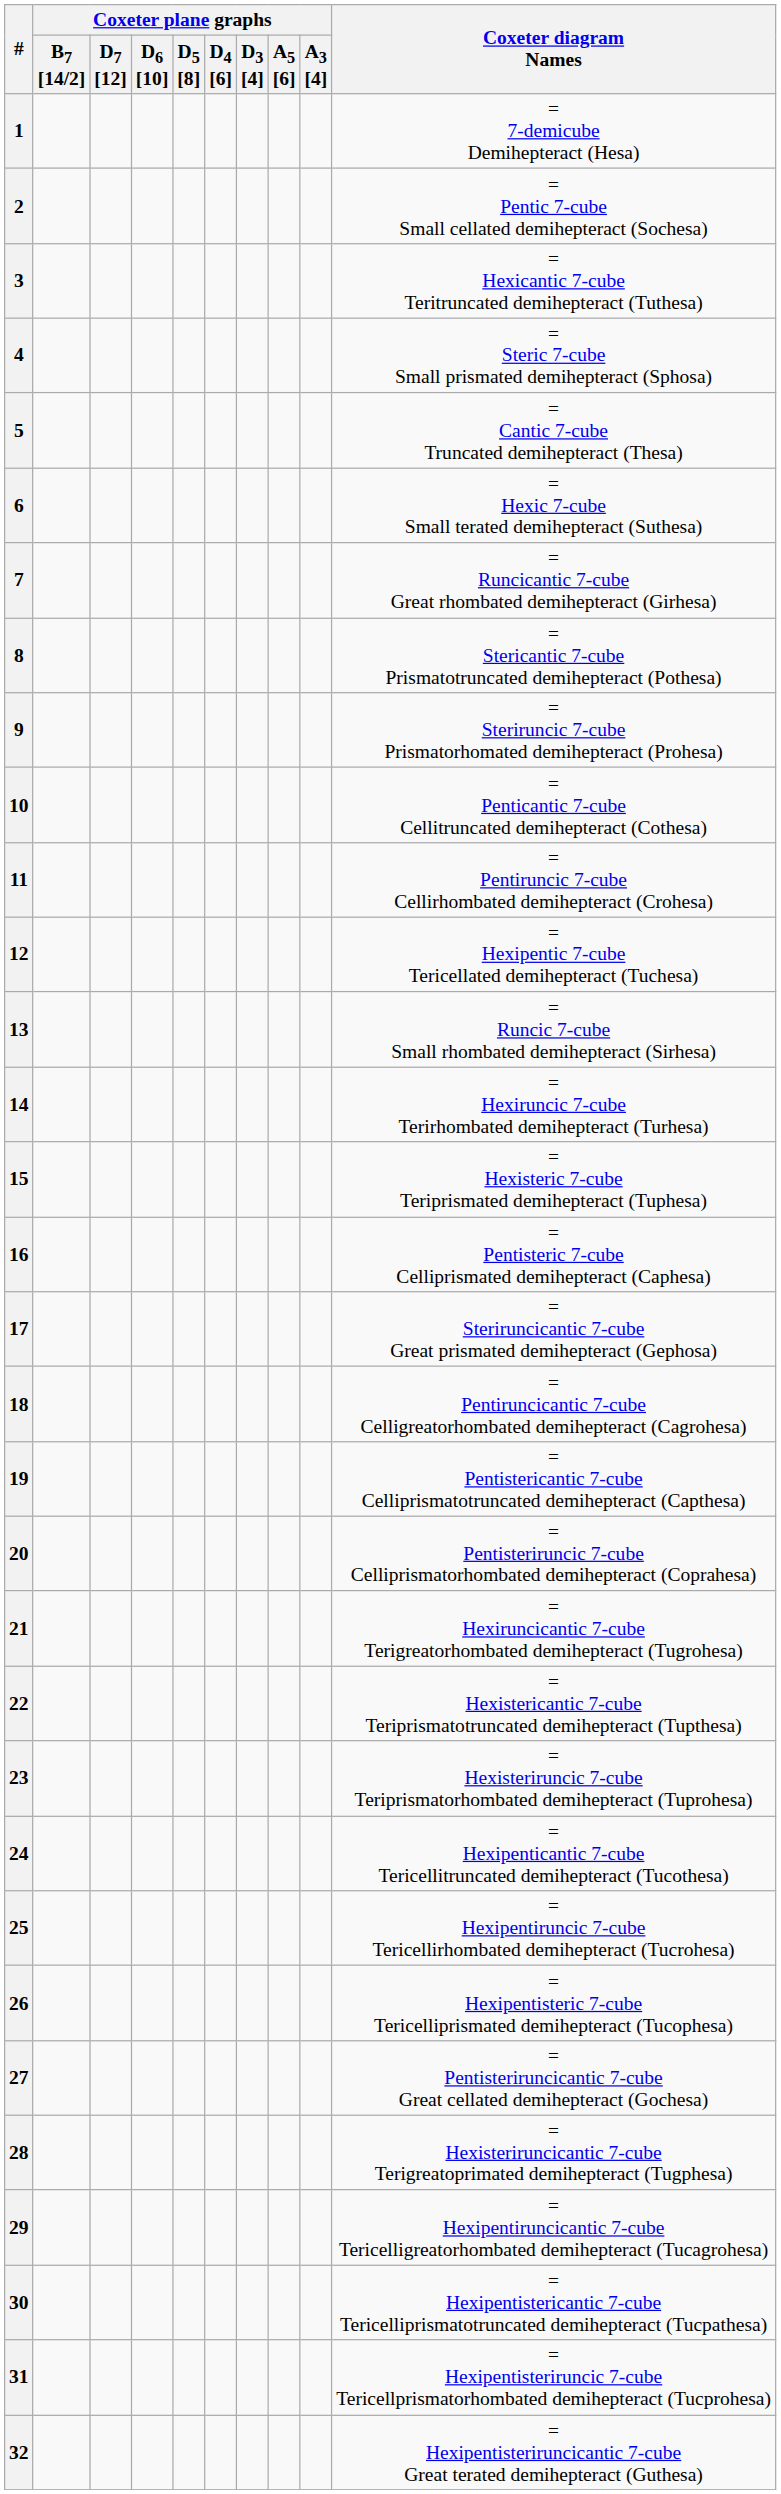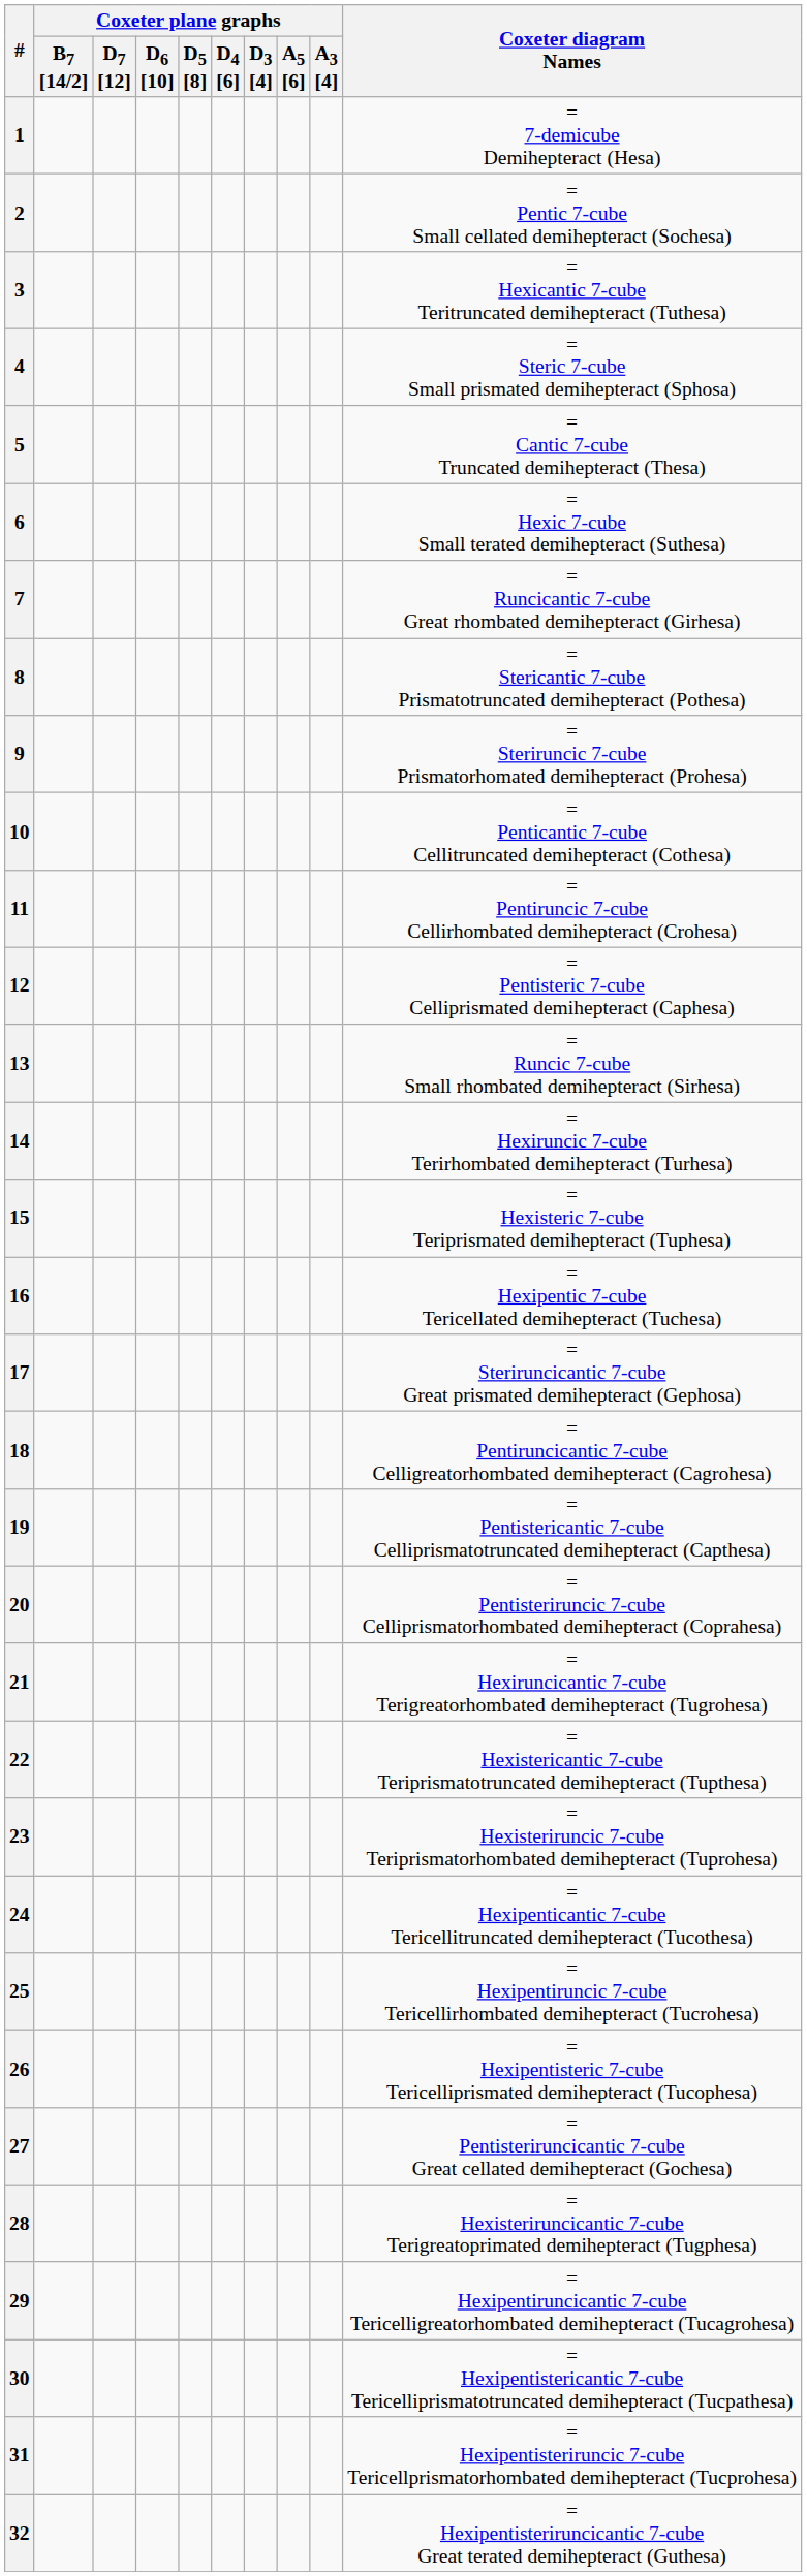 <table class="wikitable">
 <tr>
 <th rowspan=2>#</th>
 <th colspan=8><a href='#'>Coxeter plane</a> graphs</th>
 <th rowspan=2><a href='#'>Coxeter diagram</a><br>Names</th>
 </tr>
 <tr>
 <th>B<sub>7</sub><br>[14/2]</th>
 <th>D<sub>7</sub><br>[12]</th>
 <th>D<sub>6</sub><br>[10]</th>
 <th>D<sub>5</sub><br>[8]</th>
 <th>D<sub>4</sub><br>[6]</th>
 <th>D<sub>3</sub><br>[4]</th>
 <th>A<sub>5</sub><br>[6]</th>
 <th>A<sub>3</sub><br>[4]</th>
 </tr>
 <tr align=center>
 <th>1</th>
 <td></td>
 <td></td>
 <td></td>
 <td></td>
 <td></td>
 <td></td>
 <td></td>
 <td></td>
 <td> = <br><a href='#'>7-demicube</a><br>Demihepteract (Hesa)</td>
 </tr>
 <tr align=center>
 <th>2</th>
 <td></td>
 <td></td>
 <td></td>
 <td></td>
 <td></td>
 <td></td>
 <td></td>
 <td></td>
 <td> = <br><a href='#'>Pentic 7-cube</a><br>Small cellated demihepteract (Sochesa)</td>
 </tr>
 <tr align=center>
 <th>3</th>
 <td></td>
 <td></td>
 <td></td>
 <td></td>
 <td></td>
 <td></td>
 <td></td>
 <td></td>
 <td> = <br><a href='#'>Hexicantic 7-cube</a><br>Teritruncated demihepteract (Tuthesa)</td>
 </tr>
 <tr align=center>
 <th>4</th>
 <td></td>
 <td></td>
 <td></td>
 <td></td>
 <td></td>
 <td></td>
 <td></td>
 <td></td>
 <td> = <br><a href='#'>Steric 7-cube</a><br>Small prismated demihepteract (Sphosa)</td>
 </tr>
 <tr align=center>
 <th>5</th>
 <td></td>
 <td></td>
 <td></td>
 <td></td>
 <td></td>
 <td></td>
 <td></td>
 <td></td>
 <td> = <br><a href='#'>Cantic 7-cube</a><br>Truncated demihepteract (Thesa)</td>
 </tr>
 <tr align=center>
 <th>6</th>
 <td></td>
 <td></td>
 <td></td>
 <td></td>
 <td></td>
 <td></td>
 <td></td>
 <td></td>
 <td> = <br><a href='#'>Hexic 7-cube</a><br>Small terated demihepteract (Suthesa)</td>
 </tr>
 <tr align=center>
 <th>7</th>
 <td></td>
 <td></td>
 <td></td>
 <td></td>
 <td></td>
 <td></td>
 <td></td>
 <td></td>
 <td> = <br><a href='#'>Runcicantic 7-cube</a><br>Great rhombated demihepteract (Girhesa)</td>
 </tr>
 <tr align=center>
 <th>8</th>
 <td></td>
 <td></td>
 <td></td>
 <td></td>
 <td></td>
 <td></td>
 <td></td>
 <td></td>
 <td> = <br><a href='#'>Stericantic 7-cube</a><br>Prismatotruncated demihepteract (Pothesa)</td>
 </tr>
 <tr align=center>
 <th>9</th>
 <td></td>
 <td></td>
 <td></td>
 <td></td>
 <td></td>
 <td></td>
 <td></td>
 <td></td>
 <td> = <br><a href='#'>Steriruncic 7-cube</a><br>Prismatorhomated demihepteract (Prohesa)</td>
 </tr>
 <tr align=center>
 <th>10</th>
 <td></td>
 <td></td>
 <td></td>
 <td></td>
 <td></td>
 <td></td>
 <td></td>
 <td></td>
 <td> = <br><a href='#'>Penticantic 7-cube</a><br>Cellitruncated demihepteract (Cothesa)</td>
 </tr>
 <tr align=center>
 <th>11</th>
 <td></td>
 <td></td>
 <td></td>
 <td></td>
 <td></td>
 <td></td>
 <td></td>
 <td></td>
 <td> = <br><a href='#'>Pentiruncic 7-cube</a><br>Cellirhombated demihepteract (Crohesa)</td>
 </tr>
 <tr align=center>
 <th>12</th>
 <td></td>
 <td></td>
 <td></td>
 <td></td>
 <td></td>
 <td></td>
 <td></td>
 <td></td>
-<td> = <br><a href='#'>Hexipentic 7-cube</a><br>Tericellated demihepteract (Tuchesa)</td>
+<td> = <br><a href='#'>Pentisteric 7-cube</a><br>Celliprismated demihepteract (Caphesa)</td>
 </tr>
 <tr align=center>
 <th>13</th>
 <td></td>
 <td></td>
 <td></td>
 <td></td>
 <td></td>
 <td></td>
 <td></td>
 <td></td>
 <td> = <br><a href='#'>Runcic 7-cube</a><br>Small rhombated demihepteract (Sirhesa)</td>
 </tr>
 <tr align=center>
 <th>14</th>
 <td></td>
 <td></td>
 <td></td>
 <td></td>
 <td></td>
 <td></td>
 <td></td>
 <td></td>
 <td> = <br><a href='#'>Hexiruncic 7-cube</a><br>Terirhombated demihepteract (Turhesa)</td>
 </tr>
 <tr align=center>
 <th>15</th>
 <td></td>
 <td></td>
 <td></td>
 <td></td>
 <td></td>
 <td></td>
 <td></td>
 <td></td>
 <td> = <br><a href='#'>Hexisteric 7-cube</a><br>Teriprismated demihepteract (Tuphesa)</td>
 </tr>
 <tr align=center>
 <th>16</th>
 <td></td>
 <td></td>
 <td></td>
 <td></td>
 <td></td>
 <td></td>
 <td></td>
 <td></td>
-<td> = <br><a href='#'>Pentisteric 7-cube</a><br>Celliprismated demihepteract (Caphesa)</td>
+<td> = <br><a href='#'>Hexipentic 7-cube</a><br>Tericellated demihepteract (Tuchesa)</td>
 </tr>
 <tr align=center>
 <th>17</th>
 <td></td>
 <td></td>
 <td></td>
 <td></td>
 <td></td>
 <td></td>
 <td></td>
 <td></td>
 <td> = <br><a href='#'>Steriruncicantic 7-cube</a><br>Great prismated demihepteract (Gephosa)</td>
 </tr>
 <tr align=center>
 <th>18</th>
 <td></td>
 <td></td>
 <td></td>
 <td></td>
 <td></td>
 <td></td>
 <td></td>
 <td></td>
 <td> = <br><a href='#'>Pentiruncicantic 7-cube</a><br>Celligreatorhombated demihepteract (Cagrohesa)</td>
 </tr>
 <tr align=center>
 <th>19</th>
 <td></td>
 <td></td>
 <td></td>
 <td></td>
 <td></td>
 <td></td>
 <td></td>
 <td></td>
 <td> = <br><a href='#'>Pentistericantic 7-cube</a><br>Celliprismatotruncated demihepteract (Capthesa)</td>
 </tr>
 <tr align=center>
 <th>20</th>
 <td></td>
 <td></td>
 <td></td>
 <td></td>
 <td></td>
 <td></td>
 <td></td>
 <td></td>
 <td> = <br><a href='#'>Pentisteriruncic 7-cube</a><br>Celliprismatorhombated demihepteract (Coprahesa)</td>
 </tr>
 <tr align=center>
 <th>21</th>
 <td></td>
 <td></td>
 <td></td>
 <td></td>
 <td></td>
 <td></td>
 <td></td>
 <td></td>
 <td> = <br><a href='#'>Hexiruncicantic 7-cube</a><br>Terigreatorhombated demihepteract (Tugrohesa)</td>
 </tr>
 <tr align=center>
 <th>22</th>
 <td></td>
 <td></td>
 <td></td>
 <td></td>
 <td></td>
 <td></td>
 <td></td>
 <td></td>
 <td> = <br><a href='#'>Hexistericantic 7-cube</a><br>Teriprismatotruncated demihepteract (Tupthesa)</td>
 </tr>
 <tr align=center>
 <th>23</th>
 <td></td>
 <td></td>
 <td></td>
 <td></td>
 <td></td>
 <td></td>
 <td></td>
 <td></td>
 <td> = <br><a href='#'>Hexisteriruncic 7-cube</a><br>Teriprismatorhombated demihepteract (Tuprohesa)</td>
 </tr>
 <tr align=center>
 <th>24</th>
 <td></td>
 <td></td>
 <td></td>
 <td></td>
 <td></td>
 <td></td>
 <td></td>
 <td></td>
 <td> = <br><a href='#'>Hexipenticantic 7-cube</a><br>Tericellitruncated demihepteract (Tucothesa)</td>
 </tr>
 <tr align=center>
 <th>25</th>
 <td></td>
 <td></td>
 <td></td>
 <td></td>
 <td></td>
 <td></td>
 <td></td>
 <td></td>
 <td> = <br><a href='#'>Hexipentiruncic 7-cube</a><br>Tericellirhombated demihepteract (Tucrohesa)</td>
 </tr>
 <tr align=center>
 <th>26</th>
 <td></td>
 <td></td>
 <td></td>
 <td></td>
 <td></td>
 <td></td>
 <td></td>
 <td></td>
 <td> = <br><a href='#'>Hexipentisteric 7-cube</a><br>Tericelliprismated demihepteract (Tucophesa)</td>
 </tr>
 <tr align=center>
 <th>27</th>
 <td></td>
 <td></td>
 <td></td>
 <td></td>
 <td></td>
 <td></td>
 <td></td>
 <td></td>
 <td> = <br><a href='#'>Pentisteriruncicantic 7-cube</a><br>Great cellated demihepteract (Gochesa)</td>
 </tr>
 <tr align=center>
 <th>28</th>
 <td></td>
 <td></td>
 <td></td>
 <td></td>
 <td></td>
 <td></td>
 <td></td>
 <td></td>
 <td> = <br><a href='#'>Hexisteriruncicantic 7-cube</a><br>Terigreatoprimated demihepteract (Tugphesa)</td>
 </tr>
 <tr align=center>
 <th>29</th>
 <td></td>
 <td></td>
 <td></td>
 <td></td>
 <td></td>
 <td></td>
 <td></td>
 <td></td>
 <td> = <br><a href='#'>Hexipentiruncicantic 7-cube</a><br>Tericelligreatorhombated demihepteract (Tucagrohesa)</td>
 </tr>
 <tr align=center>
 <th>30</th>
 <td></td>
 <td></td>
 <td></td>
 <td></td>
 <td></td>
 <td></td>
 <td></td>
 <td></td>
 <td> = <br><a href='#'>Hexipentistericantic 7-cube</a><br>Tericelliprismatotruncated demihepteract (Tucpathesa)</td>
 </tr>
 <tr align=center>
 <th>31</th>
 <td></td>
 <td></td>
 <td></td>
 <td></td>
 <td></td>
 <td></td>
 <td></td>
 <td></td>
 <td> = <br><a href='#'>Hexipentisteriruncic 7-cube</a><br>Tericellprismatorhombated demihepteract (Tucprohesa)</td>
 </tr>
 <tr align=center>
 <th>32</th>
 <td></td>
 <td></td>
 <td></td>
 <td></td>
 <td></td>
 <td></td>
 <td></td>
 <td></td>
 <td> = <br><a href='#'>Hexipentisteriruncicantic 7-cube</a><br>Great terated demihepteract (Guthesa)</td>
 </tr>
 </table>
